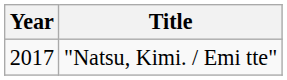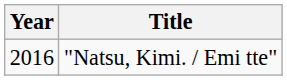 <table class="wikitable">
 <tr>
 <th>Year</th>
 <th>Title</th>
 </tr>
 <tr>
-<td>2017</td>
+<td>2016</td>
 <td>"Natsu, Kimi. / Emi tte"</td>
 </tr>
 </table>
